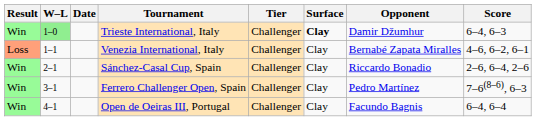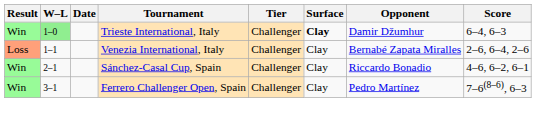 <table class="sortable wikitable">
 <tr>
 <th>Result</th>
 <th class="unsortable">W–L</th>
 <th>Date</th>
 <th>Tournament</th>
 <th>Tier</th>
 <th>Surface</th>
 <th>Opponent</th>
 <th class="unsortable">Score</th>
 </tr>
 <tr>
 <td bgcolor=98fb98>Win</td>
 <td style="background: lightgreen;"><small>1–0</small></td>
 <td><a href='#'></a></td>
 <td style=background:moccasin;><a href='#'>Trieste International</a>, Italy</td>
 <td style=background:moccasin;>Challenger</td>
 <td><strong>Clay</strong></td>
 <td> <a href='#'>Damir Džumhur</a></td>
 <td>6–4, 6–3</td>
 </tr>
 <tr>
 <td bgcolor=FFA07A>Loss</td>
 <td><small>1–1</small></td>
 <td><a href='#'></a></td>
 <td style=background:moccasin;><a href='#'>Venezia International</a>, Italy</td>
 <td style=background:moccasin;>Challenger</td>
 <td>Clay</td>
 <td> <a href='#'>Bernabé Zapata Miralles</a></td>
-<td>4–6, 6–2, 6–1</td>
+<td>2–6, 6–4, 2–6</td>
 </tr>
 <tr>
 <td bgcolor=98fb98>Win</td>
 <td><small>2–1</small></td>
 <td><a href='#'></a></td>
 <td style=background:moccasin;><a href='#'>Sánchez-Casal Cup</a>, Spain</td>
 <td style=background:moccasin;>Challenger</td>
 <td>Clay</td>
 <td> <a href='#'>Riccardo Bonadio</a></td>
-<td>2–6, 6–4, 2–6</td>
+<td>4–6, 6–2, 6–1</td>
 </tr>
 <tr>
 <td bgcolor=98fb98>Win</td>
 <td><small>3–1</small></td>
 <td><a href='#'></a></td>
 <td style=background:moccasin;><a href='#'>Ferrero Challenger Open</a>, Spain</td>
 <td style=background:moccasin;>Challenger</td>
 <td>Clay</td>
 <td> <a href='#'>Pedro Martínez</a></td>
 <td>7–6<sup>(8–6)</sup>, 6–3</td>
 </tr>
-<tr>
-<td bgcolor=98fb98>Win</td>
-<td><small>4–1</small></td>
-<td><a href='#'></a></td>
-<td style=background:moccasin;><a href='#'>Open de Oeiras III</a>, Portugal</td>
-<td style=background:moccasin;>Challenger</td>
-<td>Clay</td>
-<td> <a href='#'>Facundo Bagnis</a></td>
-<td>6–4, 6–4</td>
-</tr>
 </table>
